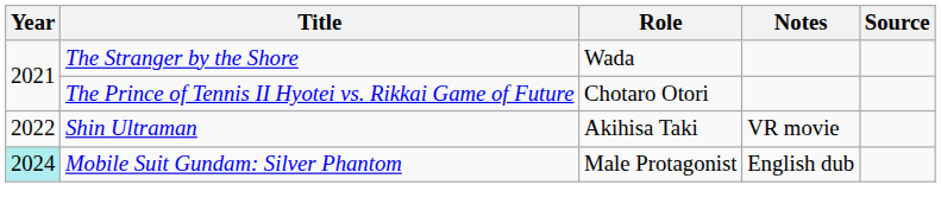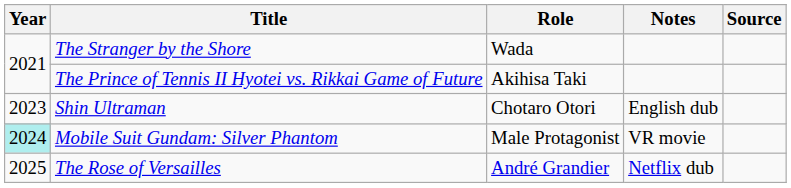 <table class="wikitable sortable plainrowheaders">
 <tr>
 <th>Year</th>
 <th>Title</th>
 <th>Role</th>
 <th>Notes</th>
 <th class="unsortable">Source</th>
 </tr>
 <tr>
 <td rowspan="2">2021</td>
 <td><em><a href='#'>The Stranger by the Shore</a></em></td>
 <td>Wada</td>
 <td></td>
 <td></td>
 </tr>
 <tr>
 <td><em><a href='#'>The Prince of Tennis II Hyotei vs. Rikkai Game of Future</a></em></td>
-<td>Chotaro Otori</td>
+<td>Akihisa Taki</td>
 <td></td>
 <td></td>
 </tr>
 <tr>
-<td>2022</td>
+<td>2023</td>
 <td><em><a href='#'>Shin Ultraman</a></em></td>
-<td>Akihisa Taki</td>
-<td>VR movie</td>
+<td>Chotaro Otori</td>
+<td>English dub</td>
 <td></td>
 </tr>
 <tr>
 <td style="background: paleturquoise;">2024</td>
 <td><em><a href='#'>Mobile Suit Gundam: Silver Phantom</a></em></td>
 <td>Male Protagonist</td>
-<td>English dub</td>
+<td>VR movie</td>
+<td></td>
+</tr>
+<tr>
+<td>2025</td>
+<td><em><a href='#'>The Rose of Versailles</a></em></td>
+<td><a href='#'>André Grandier</a></td>
+<td><a href='#'>Netflix</a> dub</td>
 <td></td>
 </tr>
 </table>
